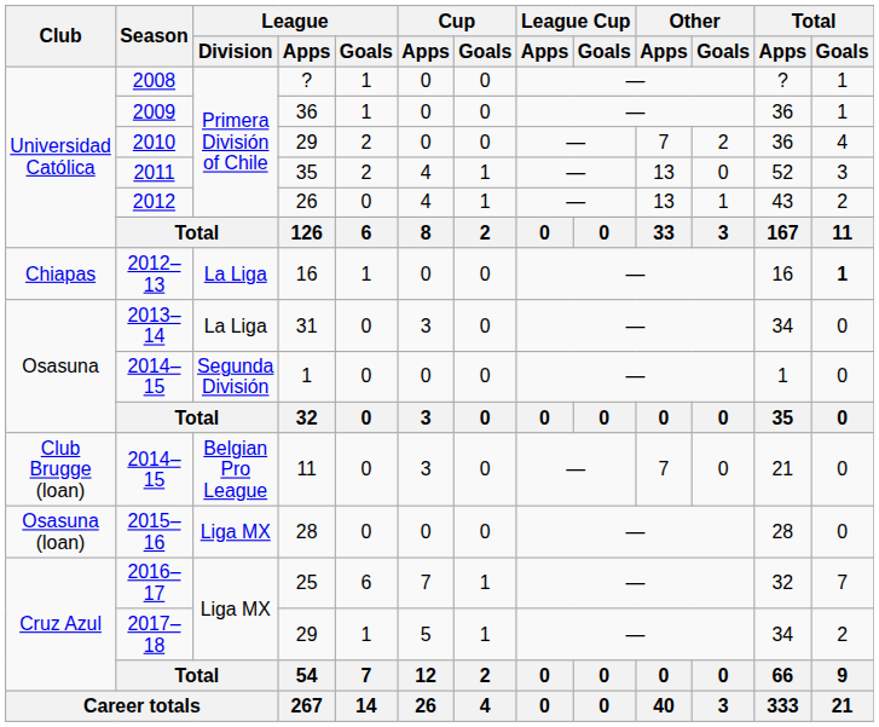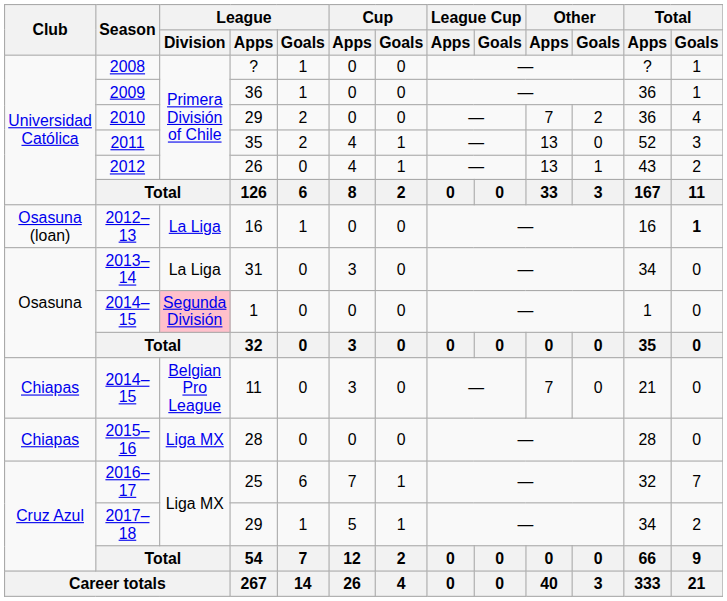 <table class="wikitable" style="font-size:90%; text-align: center">
 <tr>
 <th rowspan=2>Club</th>
 <th rowspan=2>Season</th>
 <th colspan=3>League</th>
 <th colspan=2>Cup</th>
 <th colspan=2>League Cup</th>
 <th colspan=2>Other</th>
 <th colspan=2>Total</th>
 </tr>
 <tr>
 <th>Division</th>
 <th>Apps</th>
 <th>Goals</th>
 <th>Apps</th>
 <th>Goals</th>
 <th>Apps</th>
 <th>Goals</th>
 <th>Apps</th>
 <th>Goals</th>
 <th>Apps</th>
 <th>Goals</th>
 </tr>
 <tr>
 <td rowspan=6><a href='#'>Universidad Católica</a></td>
 <td><a href='#'>2008</a></td>
 <td rowspan=5><a href='#'>Primera División of Chile</a></td>
 <td>?</td>
 <td>1</td>
 <td>0</td>
 <td>0</td>
 <td colspan=4>—</td>
 <td>?</td>
 <td>1</td>
 </tr>
 <tr>
 <td><a href='#'>2009</a></td>
 <td>36</td>
 <td>1</td>
 <td>0</td>
 <td>0</td>
 <td colspan=4>—</td>
 <td>36</td>
 <td>1</td>
 </tr>
 <tr>
 <td><a href='#'>2010</a></td>
 <td>29</td>
 <td>2</td>
 <td>0</td>
 <td>0</td>
 <td colspan=2>—</td>
 <td>7</td>
 <td>2</td>
 <td>36</td>
 <td>4</td>
 </tr>
 <tr>
 <td><a href='#'>2011</a></td>
 <td>35</td>
 <td>2</td>
 <td>4</td>
 <td>1</td>
 <td colspan=2>—</td>
 <td>13</td>
 <td>0</td>
 <td>52</td>
 <td>3</td>
 </tr>
 <tr>
 <td><a href='#'>2012</a></td>
 <td>26</td>
 <td>0</td>
 <td>4</td>
 <td>1</td>
 <td colspan=2>—</td>
 <td>13</td>
 <td>1</td>
 <td>43</td>
 <td>2</td>
 </tr>
 <tr>
 <th colspan=2>Total</th>
 <th>126</th>
 <th>6</th>
 <th>8</th>
 <th>2</th>
 <th>0</th>
 <th>0</th>
 <th>33</th>
 <th>3</th>
 <th>167</th>
 <th>11</th>
 </tr>
 <tr>
-<td><a href='#'>Chiapas</a></td>
+<td><a href='#'>Osasuna</a> (loan)</td>
 <td><a href='#'>2012–13</a></td>
 <td><a href='#'>La Liga</a></td>
 <td>16</td>
 <td>1</td>
 <td>0</td>
 <td>0</td>
 <td colspan=4>—</td>
 <td>16</td>
 <td><strong>1</strong></td>
 </tr>
 <tr>
 <td rowspan=3>Osasuna</td>
 <td><a href='#'>2013–14</a></td>
 <td>La Liga</td>
 <td>31</td>
 <td>0</td>
 <td>3</td>
 <td>0</td>
 <td colspan=4>—</td>
 <td>34</td>
 <td>0</td>
 </tr>
 <tr>
 <td><a href='#'>2014–15</a></td>
-<td><a href='#'>Segunda División</a></td>
+<td style="background: pink;"><a href='#'>Segunda División</a></td>
 <td>1</td>
 <td>0</td>
 <td>0</td>
 <td>0</td>
 <td colspan=4>—</td>
 <td>1</td>
 <td>0</td>
 </tr>
 <tr>
 <th colspan=2>Total</th>
 <th>32</th>
 <th>0</th>
 <th>3</th>
 <th>0</th>
 <th>0</th>
 <th>0</th>
 <th>0</th>
 <th>0</th>
 <th>35</th>
 <th>0</th>
 </tr>
 <tr>
-<td><a href='#'>Club Brugge</a> (loan)</td>
+<td><a href='#'>Chiapas</a></td>
 <td><a href='#'>2014–15</a></td>
 <td><a href='#'>Belgian Pro League</a></td>
 <td>11</td>
 <td>0</td>
 <td>3</td>
 <td>0</td>
 <td colspan=2>—</td>
 <td>7</td>
 <td>0</td>
 <td>21</td>
 <td>0</td>
 </tr>
 <tr>
-<td><a href='#'>Osasuna</a> (loan)</td>
+<td><a href='#'>Chiapas</a></td>
 <td><a href='#'>2015–16</a></td>
 <td><a href='#'>Liga MX</a></td>
 <td>28</td>
 <td>0</td>
 <td>0</td>
 <td>0</td>
 <td colspan=4>—</td>
 <td>28</td>
 <td>0</td>
 </tr>
 <tr>
 <td rowspan=3><a href='#'>Cruz Azul</a></td>
 <td><a href='#'>2016–17</a></td>
 <td rowspan=2>Liga MX</td>
 <td>25</td>
 <td>6</td>
 <td>7</td>
 <td>1</td>
 <td colspan=4>—</td>
 <td>32</td>
 <td>7</td>
 </tr>
 <tr>
 <td><a href='#'>2017–18</a></td>
 <td>29</td>
 <td>1</td>
 <td>5</td>
 <td>1</td>
 <td colspan=4>—</td>
 <td>34</td>
 <td>2</td>
 </tr>
 <tr>
 <th colspan=2>Total</th>
 <th>54</th>
 <th>7</th>
 <th>12</th>
 <th>2</th>
 <th>0</th>
 <th>0</th>
 <th>0</th>
 <th>0</th>
 <th>66</th>
 <th>9</th>
 </tr>
 <tr>
 <th colspan=3>Career totals</th>
 <th>267</th>
 <th>14</th>
 <th>26</th>
 <th>4</th>
 <th>0</th>
 <th>0</th>
 <th>40</th>
 <th>3</th>
 <th>333</th>
 <th>21</th>
 </tr>
 </table>
